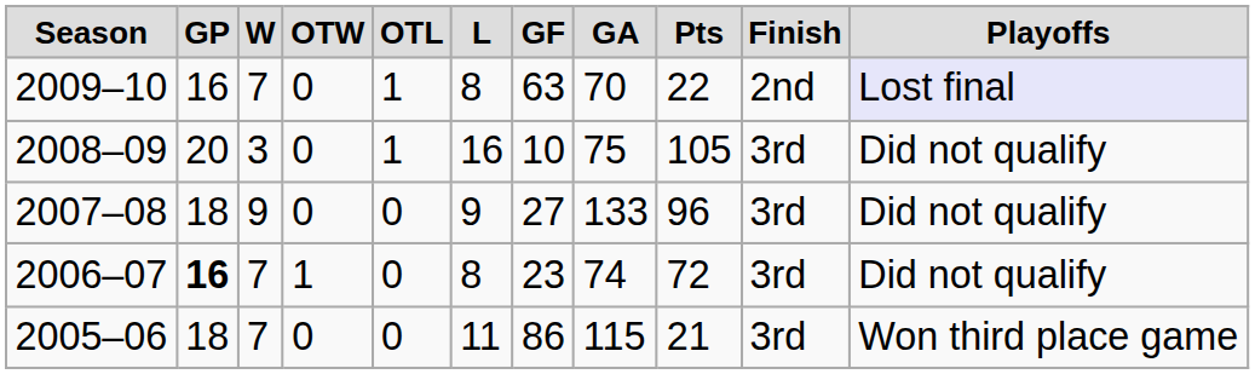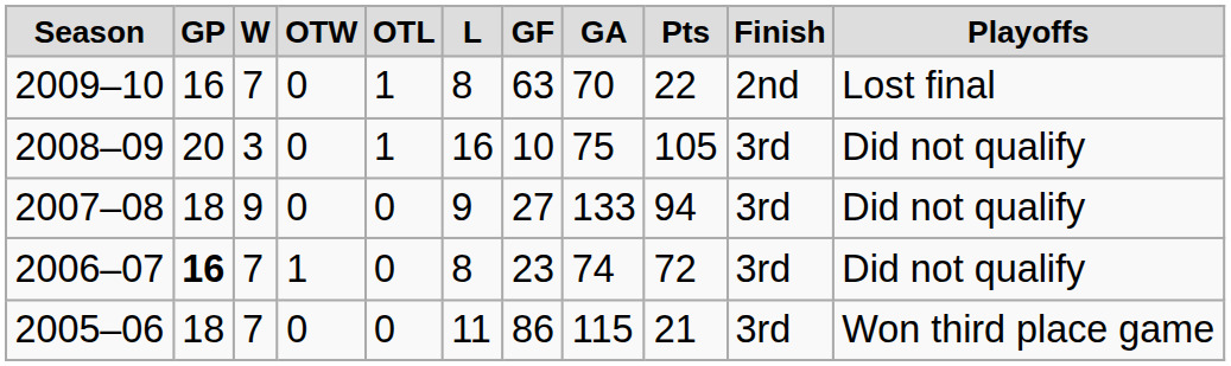 <table class="wikitable">
 <tr align="center" style="font-size: small; font-weight:bold; background-color:#dddddd; padding:5px;" |>
 <td>Season</td>
 <td>GP</td>
 <td>W</td>
 <td>OTW</td>
 <td>OTL</td>
 <td>L</td>
 <td>GF</td>
 <td>GA</td>
 <td>Pts</td>
 <td>Finish</td>
 <td>Playoffs</td>
 </tr>
 <tr>
 <td>2009–10</td>
 <td>16</td>
 <td>7</td>
 <td>0</td>
 <td>1</td>
 <td>8</td>
 <td>63</td>
 <td>70</td>
 <td>22</td>
 <td>2nd</td>
-<td style="background: lavender;">Lost final</td>
+<td>Lost final</td>
 </tr>
 <tr>
 <td>2008–09</td>
 <td>20</td>
 <td>3</td>
 <td>0</td>
 <td>1</td>
 <td>16</td>
 <td>10</td>
 <td>75</td>
 <td>105</td>
 <td>3rd</td>
 <td>Did not qualify</td>
 </tr>
 <tr>
 <td>2007–08</td>
 <td>18</td>
 <td>9</td>
 <td>0</td>
 <td>0</td>
 <td>9</td>
 <td>27</td>
 <td>133</td>
-<td>96</td>
+<td>94</td>
 <td>3rd</td>
 <td>Did not qualify</td>
 </tr>
 <tr>
 <td>2006–07</td>
 <td><strong>16</strong></td>
 <td>7</td>
 <td>1</td>
 <td>0</td>
 <td>8</td>
 <td>23</td>
 <td>74</td>
 <td>72</td>
 <td>3rd</td>
 <td>Did not qualify</td>
 </tr>
 <tr>
 <td>2005–06</td>
 <td>18</td>
 <td>7</td>
 <td>0</td>
 <td>0</td>
 <td>11</td>
 <td>86</td>
 <td>115</td>
 <td>21</td>
 <td>3rd</td>
 <td>Won third place game</td>
 </tr>
 </table>
